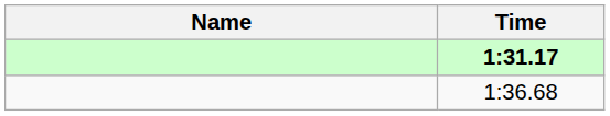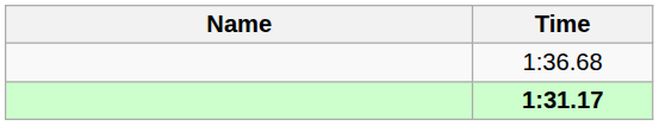 <table class="wikitable" style="text-align:center;">
 <tr>
 <th style="width:19em">Name</th>
 <th style="width:7em">Time</th>
 </tr>
+<tr>
+<td align=left></td>
+<td>1:36.68</td>
+</tr>
 <tr bgcolor=ccffcc>
 <td align=left><strong></strong></td>
 <td><strong>1:31.17</strong></td>
 </tr>
-<tr>
-<td align=left></td>
-<td>1:36.68</td>
-</tr>
 </table>
